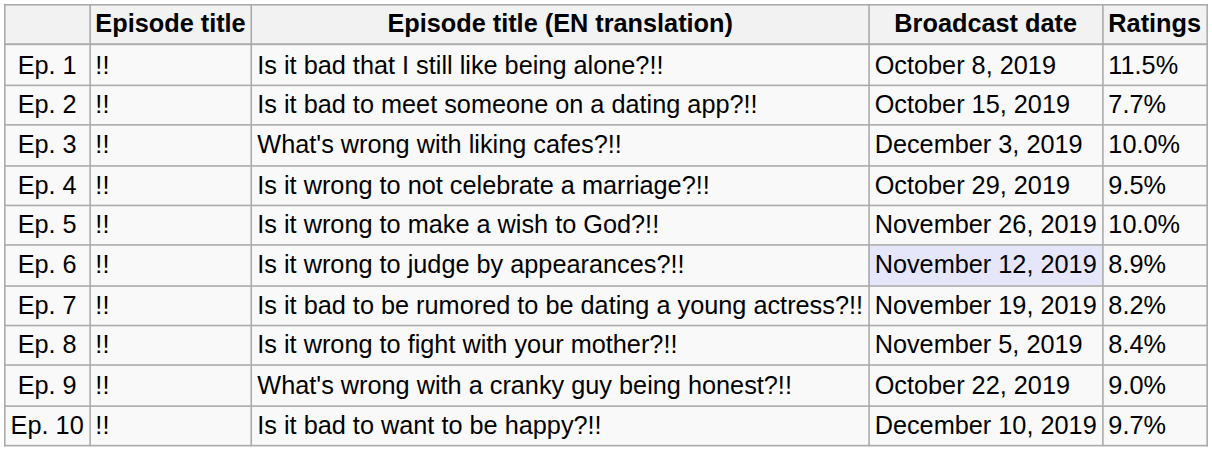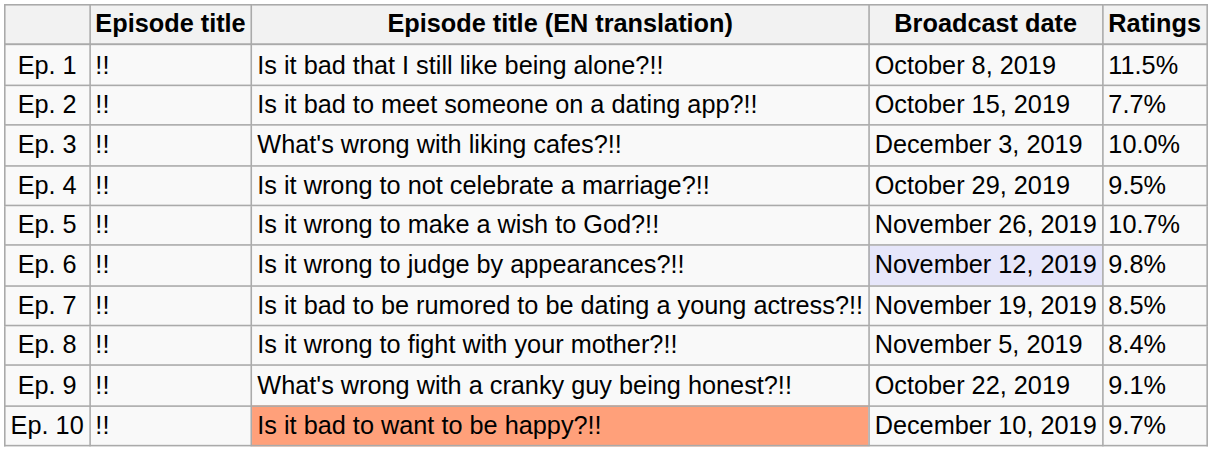 <table class="wikitable" style="text-align:center">
 <tr>
 <th rowspan=1></th>
 <th rowspan=1><strong>Episode title</strong></th>
 <th rowspan=1><strong>Episode title (EN translation)</strong></th>
 <th rowspan=1><strong>Broadcast date</strong></th>
 <th rowspan=1><strong>Ratings</strong></th>
 </tr>
 <tr>
 </tr>
 <tr>
 <td>Ep. 1</td>
 <td align=left>!!</td>
 <td align=left>Is it bad that I still like being alone?!!</td>
 <td align=left>October 8, 2019</td>
 <td align=left>11.5%</td>
 </tr>
 <tr>
 <td>Ep. 2</td>
 <td align=left>!!</td>
 <td align=left>Is it bad to meet someone on a dating app?!!</td>
 <td align=left>October 15, 2019</td>
 <td align=left>7.7%</td>
 </tr>
 <tr>
 <td>Ep. 3</td>
 <td align=left>!!</td>
 <td align=left>What's wrong with liking cafes?!!</td>
 <td align=left>December 3, 2019</td>
 <td align=left>10.0%</td>
 </tr>
 <tr>
 <td>Ep. 4</td>
 <td align=left>!!</td>
 <td align=left>Is it wrong to not celebrate a marriage?!!</td>
 <td align=left>October 29, 2019</td>
 <td align=left>9.5%</td>
 </tr>
 <tr>
 <td>Ep. 5</td>
 <td align=left>!!</td>
 <td align=left>Is it wrong to make a wish to God?!!</td>
 <td align=left>November 26, 2019</td>
-<td align=left>10.0%</td>
+<td align=left>10.7%</td>
 </tr>
 <tr>
 <td>Ep. 6</td>
 <td align=left>!!</td>
 <td align=left>Is it wrong to judge by appearances?!!</td>
 <td align=left style="background: lavender;">November 12, 2019</td>
-<td align=left>8.9%</td>
+<td align=left>9.8%</td>
 </tr>
 <tr>
 <td>Ep. 7</td>
 <td align=left>!!</td>
 <td align=left>Is it bad to be rumored to be dating a young actress?!!</td>
 <td align=left>November 19, 2019</td>
-<td align=left>8.2%</td>
+<td align=left>8.5%</td>
 </tr>
 <tr>
 <td>Ep. 8</td>
 <td align=left>!!</td>
 <td align=left>Is it wrong to fight with your mother?!!</td>
 <td align=left>November 5, 2019</td>
 <td align=left>8.4%</td>
 </tr>
 <tr>
 <td>Ep. 9</td>
 <td align=left>!!</td>
 <td align=left>What's wrong with a cranky guy being honest?!!</td>
 <td align=left>October 22, 2019</td>
-<td align=left>9.0%</td>
+<td align=left>9.1%</td>
 </tr>
 <tr>
 <td>Ep. 10</td>
 <td align=left>!!</td>
-<td align=left>Is it bad to want to be happy?!!</td>
+<td align=left style="background: lightsalmon;">Is it bad to want to be happy?!!</td>
 <td align=left>December 10, 2019</td>
 <td align=left>9.7%</td>
 </tr>
 </table>
